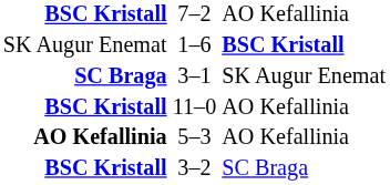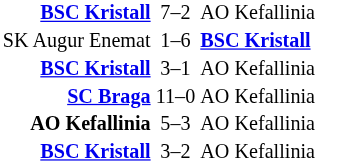 <table>
 <tr>
 <td></td>
 <th width=auto></th>
 <td></td>
 </tr>
 <tr>
 <td align=right><strong><a href='#'>BSC Kristall</a></strong> </td>
 <td align=center>7–2</td>
 <td align=left> AO Kefallinia</td>
 </tr>
 <tr>
 <td align=right>SK Augur Enemat </td>
 <td align=center>1–6</td>
 <td align=left> <strong><a href='#'>BSC Kristall</a></strong></td>
 </tr>
 <tr>
-<td align=right><strong><a href='#'>SC Braga</a></strong> </td>
+<td align=right><strong><a href='#'>BSC Kristall</a></strong> </td>
 <td align=center>3–1</td>
-<td align=left> SK Augur Enemat</td>
+<td align=left> AO Kefallinia</td>
 </tr>
 <tr>
-<td align=right><strong><a href='#'>BSC Kristall</a></strong> </td>
+<td align=right><strong><a href='#'>SC Braga</a></strong> </td>
 <td align=center>11–0</td>
 <td align=left> AO Kefallinia</td>
 </tr>
 <tr>
 <td align=right><strong>AO Kefallinia</strong> </td>
 <td align=center>5–3</td>
 <td align=left> AO Kefallinia</td>
 </tr>
 <tr>
 <td align=right><strong><a href='#'>BSC Kristall</a></strong> </td>
 <td align=center>3–2</td>
-<td align=left> <a href='#'>SC Braga</a></td>
+<td align=left> AO Kefallinia</td>
 </tr>
 </table>
